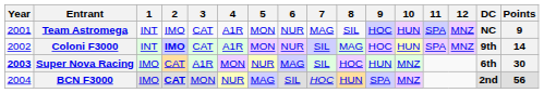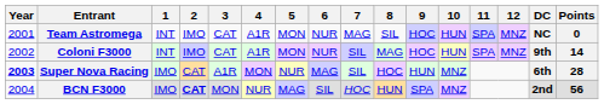 <table class="wikitable" style="text-align:center; font-size:85%">
 <tr>
 <th>Year</th>
 <th>Entrant</th>
 <th>1</th>
 <th>2</th>
 <th>3</th>
 <th>4</th>
 <th>5</th>
 <th>6</th>
 <th>7</th>
 <th>8</th>
 <th>9</th>
 <th>10</th>
 <th>11</th>
 <th>12</th>
 <th>DC</th>
 <th>Points</th>
 </tr>
 <tr>
 <td><a href='#'>2001</a></td>
 <th nowrap><a href='#'>Team Astromega</a></th>
 <td><a href='#'>INT</a></td>
 <td><a href='#'>IMO</a></td>
 <td><a href='#'>CAT</a></td>
 <td><a href='#'>A1R</a></td>
 <td><a href='#'>MON</a></td>
 <td><a href='#'>NUR</a></td>
 <td><a href='#'>MAG</a></td>
 <td><a href='#'>SIL</a></td>
 <td style="background:#CFCFFF;"><a href='#'>HOC</a><br></td>
 <td style="background:#EFCFFF;"><a href='#'>HUN</a><br></td>
 <td style="background:#CFCFFF;"><a href='#'>SPA</a><br></td>
 <td style="background:#EFCFFF;"><a href='#'>MNZ</a><br></td>
 <th>NC</th>
-<th>9</th>
+<th>0</th>
 </tr>
 <tr>
 <td><a href='#'>2002</a></td>
 <th nowrap><a href='#'>Coloni F3000</a></th>
 <td style="background:#DFFFDF;"><a href='#'>INT</a><br></td>
-<td style="background:#CFCFFF;"><strong><a href='#'>IMO</a><br></strong></td>
+<td style="background:#CFCFFF;"><a href='#'>IMO</a><br></td>
 <td style="background:#DFFFDF;"><a href='#'>CAT</a><br></td>
 <td style="background:#DFFFDF;"><a href='#'>A1R</a><br></td>
 <td style="background:#EFCFFF;"><a href='#'>MON</a><br></td>
 <td style="background:#EFCFFF;"><a href='#'>NUR</a><br></td>
 <td style="background:#CFCFFF;"><a href='#'>SIL</a><br></td>
 <td style="background:#DFFFDF;"><a href='#'>MAG</a><br></td>
 <td style="background:#EFCFFF;"><a href='#'>HOC</a><br></td>
 <td style="background:#FBFFBF;"><a href='#'>HUN</a><br></td>
 <td style="background:#EFCFFF;"><a href='#'>SPA</a><br></td>
 <td style="background:#EFCFFF;"><a href='#'>MNZ</a><br></td>
 <th>9th</th>
 <th>14</th>
 </tr>
 <tr>
 <td><strong><a href='#'>2003</a></strong></td>
 <th nowrap><a href='#'>Super Nova Racing</a></th>
 <td style="background:#DFFFDF;"><a href='#'>IMO</a><br></td>
 <td style="background:#FFDF9F;"><a href='#'>CAT</a><br></td>
 <td style="background:#DFFFDF;"><a href='#'>A1R</a><br></td>
 <td style="background:#EFCFFF;"><a href='#'>MON</a><br></td>
 <td style="background:#FBFFBF;"><a href='#'>NUR</a><br></td>
 <td style="background:#CFCFFF;"><a href='#'>MAG</a><br></td>
 <td style="background:#DFFFDF;"><a href='#'>SIL</a><br></td>
 <td style="background:#EFCFFF;"><a href='#'>HOC</a><br></td>
 <td style="background:#DFFFDF;"><a href='#'>HUN</a><br></td>
 <td style="background:#DFFFDF;"><a href='#'>MNZ</a><br></td>
 <td colspan=2></td>
 <th>6th</th>
-<th>30</th>
+<th>28</th>
 </tr>
 <tr>
 <td><a href='#'>2004</a></td>
 <th nowrap><a href='#'>BCN F3000</a></th>
 <td style="background:#DFDFDF;"><a href='#'>IMO</a><br></td>
 <td style="background:#DFDFDF;"><strong><a href='#'>CAT</a></strong><br></td>
 <td style="background:#DFDFDF;"><a href='#'>MON</a><br></td>
 <td style="background:#FBFFBF;"><a href='#'>NUR</a><br></td>
 <td style="background:#CFCFFF;"><a href='#'>MAG</a><br></td>
 <td style="background:#DFDFDF;"><a href='#'>SIL</a><br></td>
 <td style="background:#DFDFDF;"><em><a href='#'>HOC</a></em><br></td>
 <td style="background:#FFDF9F;"><a href='#'>HUN</a><br></td>
 <td style="background:#CFCFFF;"><a href='#'>SPA</a><br></td>
 <td style="background:#EFCFFF;"><a href='#'>MNZ</a><br></td>
 <td colspan=2></td>
 <td style="background:#DFDFDF;"><strong>2nd</strong></td>
 <td style="background:#DFDFDF;"><strong>56</strong></td>
 </tr>
 </table>
